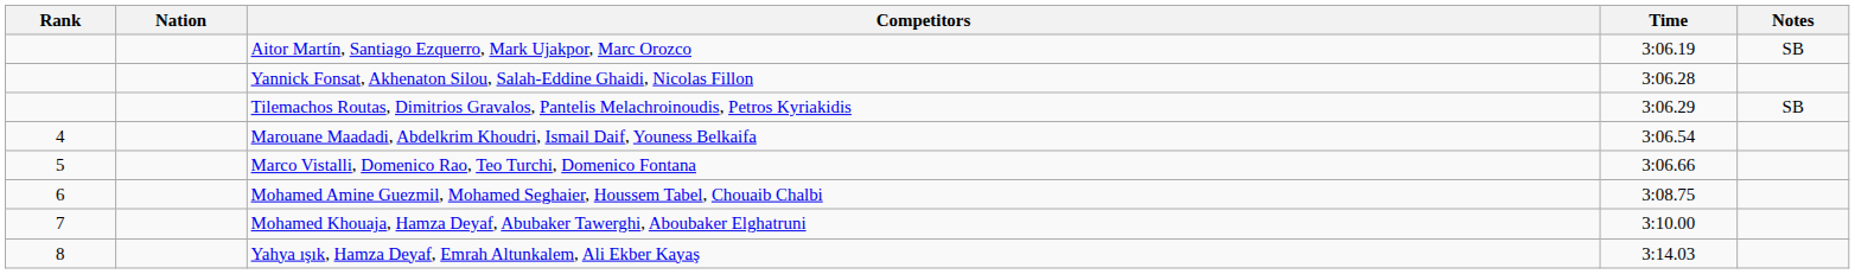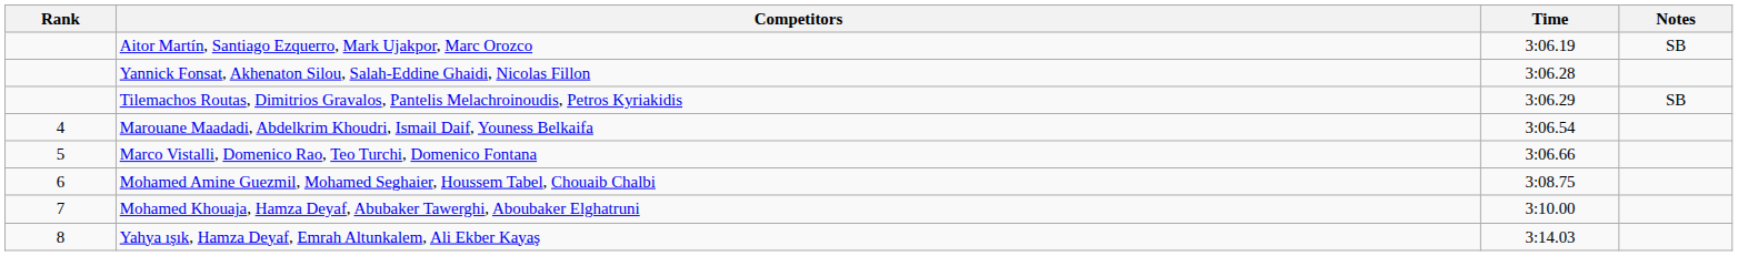 <table class="wikitable sortable" width=80% style="text-align:center; font-size:95%">
 <tr>
 <th>Rank</th>
-<th>Nation</th>
 <th>Competitors</th>
 <th>Time</th>
 <th>Notes</th>
 </tr>
 <tr>
 <td></td>
-<td align=left></td>
 <td align=left><a href='#'>Aitor Martín</a>, <a href='#'>Santiago Ezquerro</a>, <a href='#'>Mark Ujakpor</a>, <a href='#'>Marc Orozco</a></td>
 <td>3:06.19</td>
 <td>SB</td>
 </tr>
 <tr>
 <td></td>
-<td align=left></td>
 <td align=left><a href='#'>Yannick Fonsat</a>, <a href='#'>Akhenaton Silou</a>, <a href='#'>Salah-Eddine Ghaidi</a>, <a href='#'>Nicolas Fillon</a></td>
 <td>3:06.28</td>
 <td></td>
 </tr>
 <tr>
 <td></td>
-<td align=left></td>
 <td align=left><a href='#'>Tilemachos Routas</a>, <a href='#'>Dimitrios Gravalos</a>, <a href='#'>Pantelis Melachroinoudis</a>, <a href='#'>Petros Kyriakidis</a></td>
 <td>3:06.29</td>
 <td>SB</td>
 </tr>
 <tr>
 <td>4</td>
-<td align=left></td>
 <td align=left><a href='#'>Marouane Maadadi</a>, <a href='#'>Abdelkrim Khoudri</a>, <a href='#'>Ismail Daif</a>, <a href='#'>Youness Belkaifa</a></td>
 <td>3:06.54</td>
 <td></td>
 </tr>
 <tr>
 <td>5</td>
-<td align=left></td>
 <td align=left><a href='#'>Marco Vistalli</a>, <a href='#'>Domenico Rao</a>, <a href='#'>Teo Turchi</a>, <a href='#'>Domenico Fontana</a></td>
 <td>3:06.66</td>
 <td></td>
 </tr>
 <tr>
 <td>6</td>
-<td align=left></td>
 <td align=left><a href='#'>Mohamed Amine Guezmil</a>, <a href='#'>Mohamed Seghaier</a>, <a href='#'>Houssem Tabel</a>, <a href='#'>Chouaib Chalbi</a></td>
 <td>3:08.75</td>
 <td></td>
 </tr>
 <tr>
 <td>7</td>
-<td align=left></td>
 <td align=left><a href='#'>Mohamed Khouaja</a>, <a href='#'>Hamza Deyaf</a>, <a href='#'>Abubaker Tawerghi</a>, <a href='#'>Aboubaker Elghatruni</a></td>
 <td>3:10.00</td>
 <td></td>
 </tr>
 <tr>
 <td>8</td>
-<td align=left></td>
 <td align=left><a href='#'>Yahya ışık</a>, <a href='#'>Hamza Deyaf</a>, <a href='#'>Emrah Altunkalem</a>, <a href='#'>Ali Ekber Kayaş</a></td>
 <td>3:14.03</td>
 <td></td>
 </tr>
 </table>
